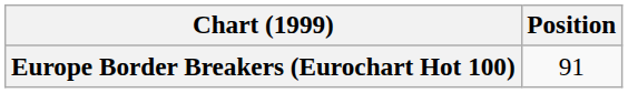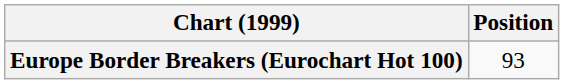 <table class="wikitable plainrowheaders" style="text-align:center">
 <tr>
 <th scope="col">Chart (1999)</th>
 <th scope="col">Position</th>
 </tr>
 <tr>
 <th scope="row">Europe Border Breakers (Eurochart Hot 100)</th>
-<td>91</td>
+<td>93</td>
 </tr>
 </table>
